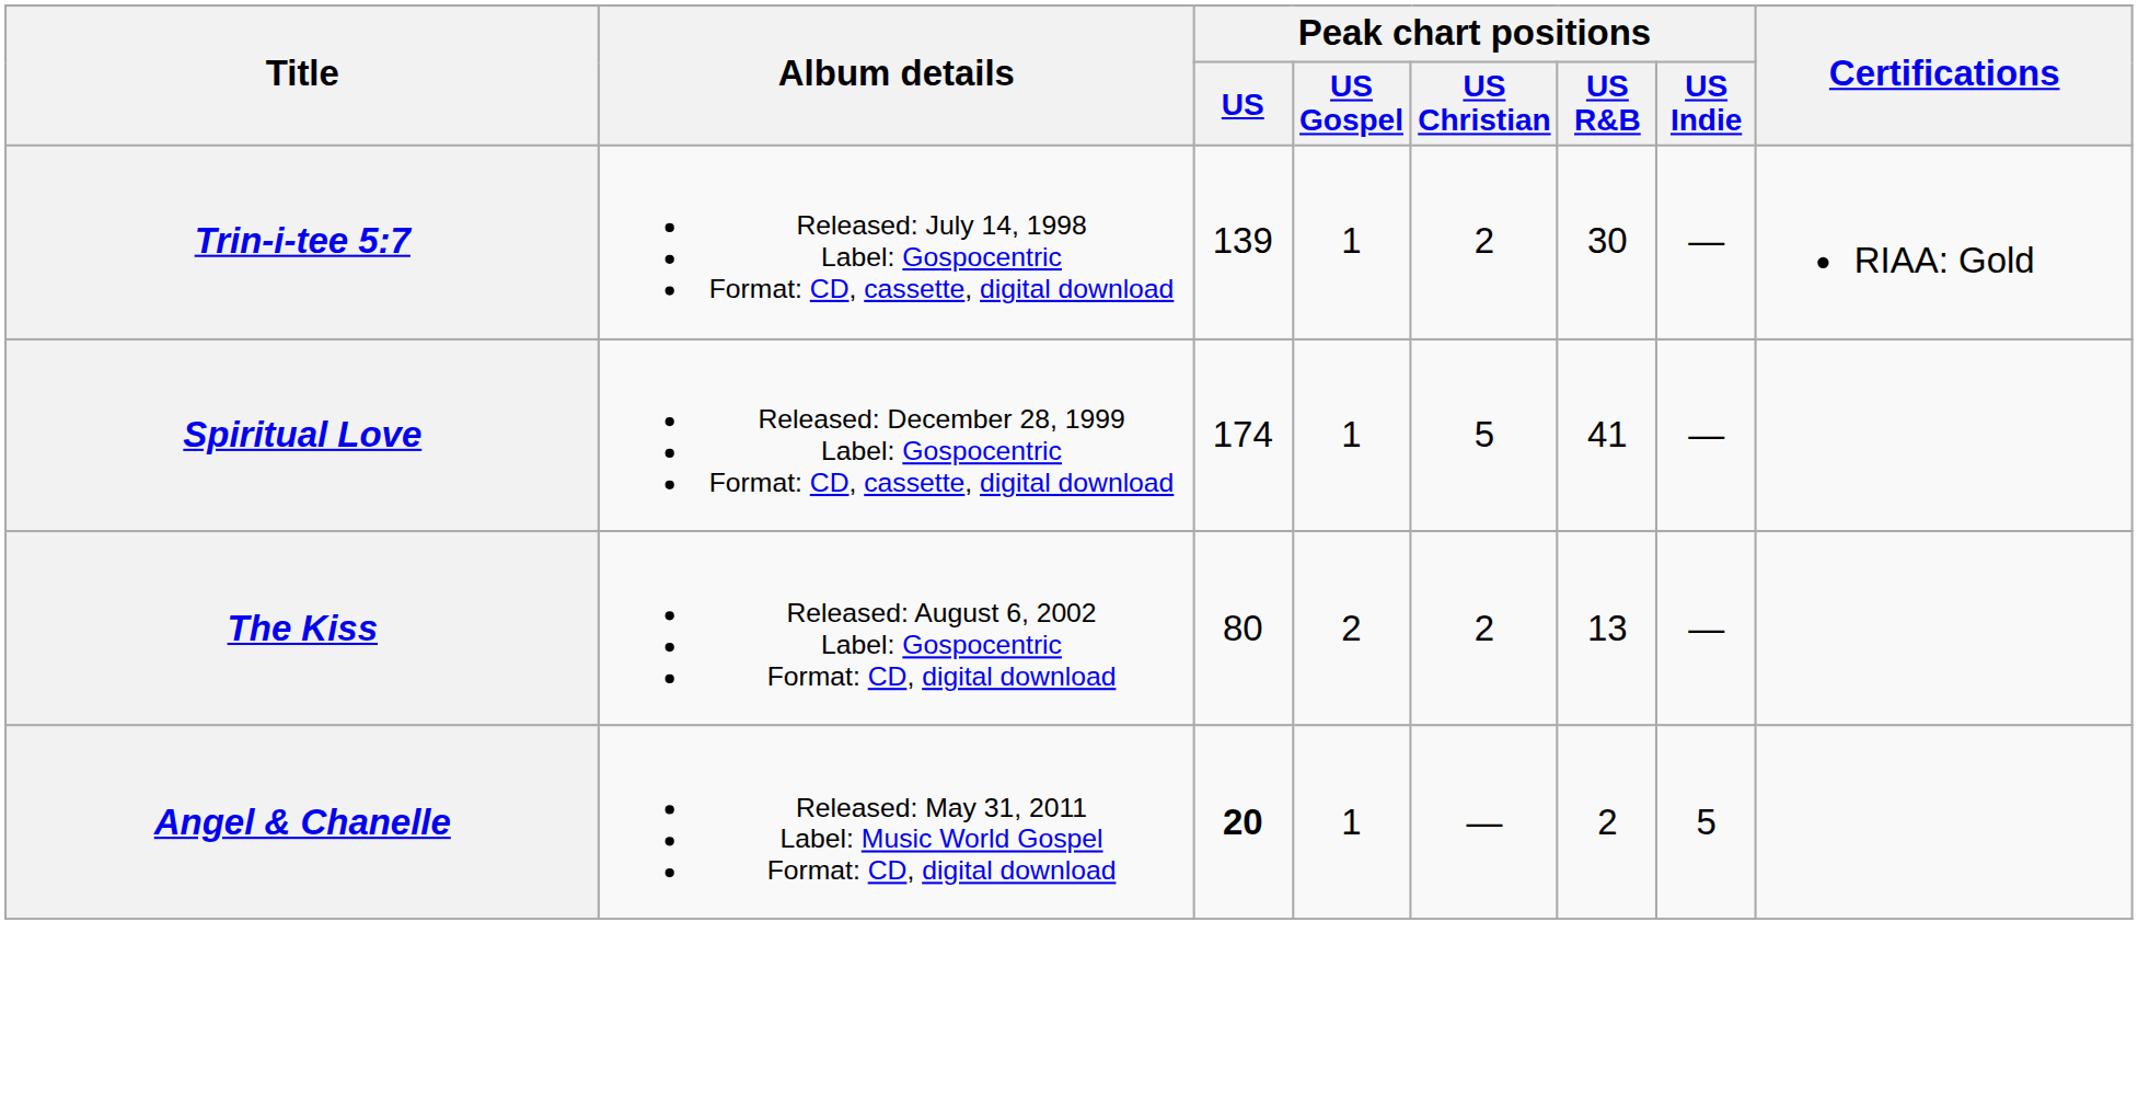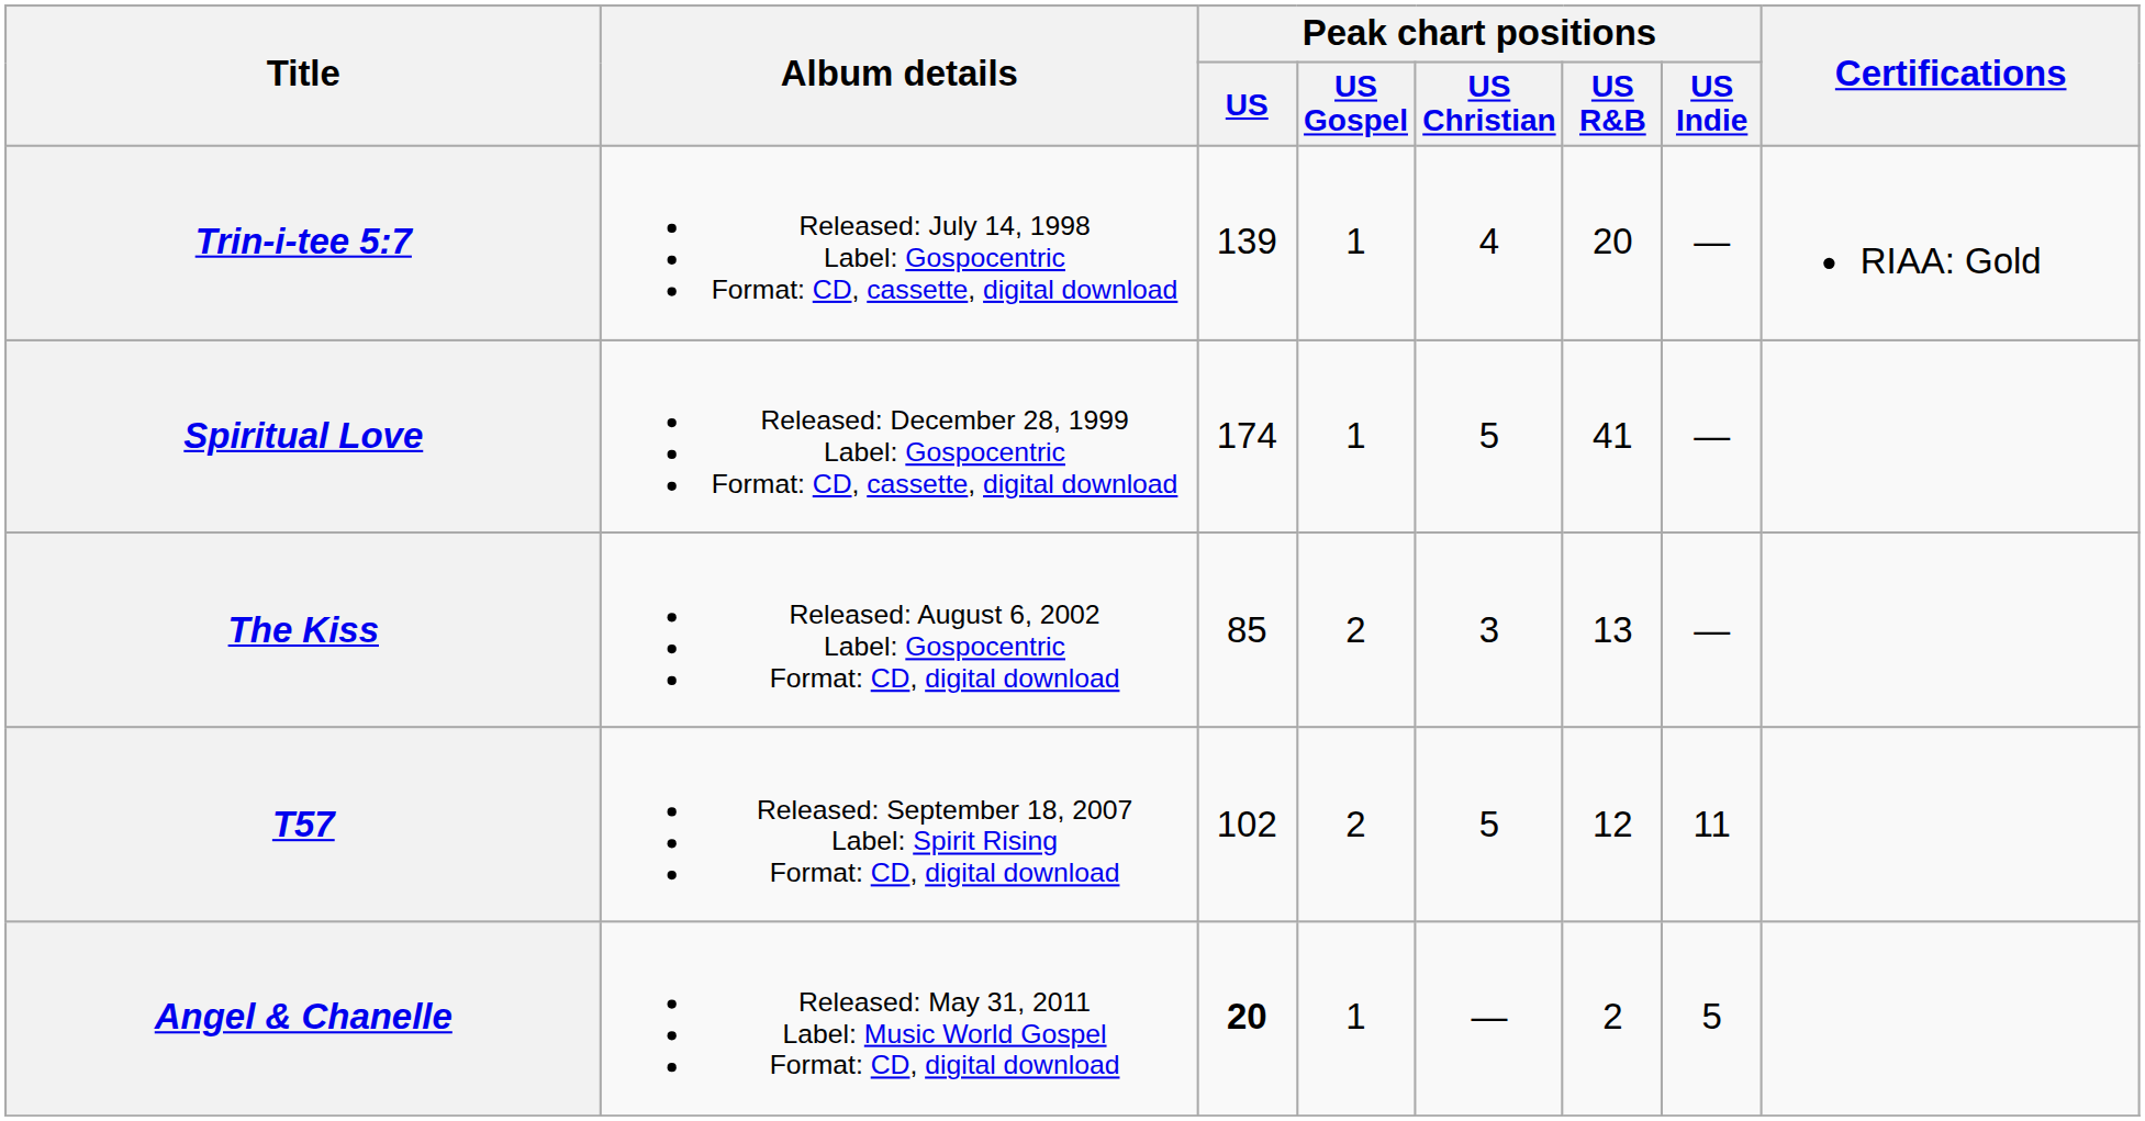 <table class="wikitable plainrowheaders" style="text-align:center;" border="1">
 <tr>
 <th scope="col" rowspan="2" style="width:16em;">Title</th>
 <th scope="col" rowspan="2" style="width:16em;">Album details</th>
 <th scope="col" colspan="5">Peak chart positions</th>
 <th scope="col" rowspan="2" style="width:10em;"><a href='#'>Certifications</a></th>
 </tr>
 <tr>
 <th scope="col" style="width:2.75em;font-size:85%;"><a href='#'>US</a><br></th>
 <th scope="col" style="width:2.75em;font-size:85%;"><a href='#'>US Gospel</a><br></th>
 <th scope="col" style="width:2.75em;font-size:85%;"><a href='#'>US Christian</a><br></th>
 <th scope="col" style="width:2.75em;font-size:85%;"><a href='#'>US R&B</a><br></th>
 <th scope="col" style="width:2.75em;font-size:85%;"><a href='#'>US Indie</a><br></th>
 </tr>
 <tr>
 <th scope="row"><em><a href='#'>Trin-i-tee 5:7</a></em></th>
 <td style="font-size:12px;"><br><ul><li>Released: July 14, 1998</li><li>Label: <a href='#'>Gospocentric</a></li><li>Format: <a href='#'>CD</a>, <a href='#'>cassette</a>, <a href='#'>digital download</a></li></ul></td>
 <td>139</td>
 <td>1</td>
-<td>2</td>
-<td>30</td>
+<td>4</td>
+<td>20</td>
 <td>—</td>
 <td align="left"><br><ul><li>RIAA: Gold</li></ul></td>
 </tr>
 <tr>
 <th scope="row"><em><a href='#'>Spiritual Love</a></em></th>
 <td style="font-size:12px;"><br><ul><li>Released: December 28, 1999</li><li>Label: <a href='#'>Gospocentric</a></li><li>Format: <a href='#'>CD</a>, <a href='#'>cassette</a>, <a href='#'>digital download</a></li></ul></td>
 <td>174</td>
 <td>1</td>
 <td>5</td>
 <td>41</td>
 <td>—</td>
 <td align="left"></td>
 </tr>
 <tr>
 <th scope="row"><em><a href='#'>The Kiss</a></em></th>
 <td style="font-size:12px;"><br><ul><li>Released: August 6, 2002</li><li>Label: <a href='#'>Gospocentric</a></li><li>Format: <a href='#'>CD</a>, <a href='#'>digital download</a></li></ul></td>
-<td>80</td>
+<td>85</td>
 <td>2</td>
-<td>2</td>
+<td>3</td>
 <td>13</td>
 <td>—</td>
+<td align="left"></td>
+</tr>
+<tr>
+<th scope="row"><em><a href='#'>T57</a></em></th>
+<td style="font-size:12px;"><br><ul><li>Released: September 18, 2007</li><li>Label: <a href='#'>Spirit Rising</a></li><li>Format: <a href='#'>CD</a>, <a href='#'>digital download</a></li></ul></td>
+<td>102</td>
+<td>2</td>
+<td>5</td>
+<td>12</td>
+<td>11</td>
 <td align="left"></td>
 </tr>
 <tr>
 <th scope="row"><em><a href='#'>Angel & Chanelle</a></em></th>
 <td style="font-size:12px;"><br><ul><li>Released: May 31, 2011</li><li>Label: <a href='#'>Music World Gospel</a></li><li>Format: <a href='#'>CD</a>, <a href='#'>digital download</a></li></ul></td>
 <td><strong>20</strong></td>
 <td>1</td>
 <td>—</td>
 <td>2</td>
 <td>5</td>
 <td align="left"></td>
 </tr>
 <tr>
 </tr>
 </table>
